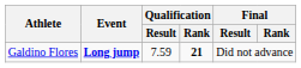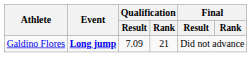 <table class=wikitable style=font-size:90%;text-align:center>
 <tr>
 <th rowspan=2>Athlete</th>
 <th rowspan=2>Event</th>
 <th colspan=2>Qualification</th>
 <th colspan=2>Final</th>
 </tr>
 <tr style=font-size:95%>
 <th>Result</th>
 <th>Rank</th>
 <th>Result</th>
 <th>Rank</th>
 </tr>
 <tr>
 <td align=left><a href='#'>Galdino Flores</a></td>
 <td align=left><strong><a href='#'>Long jump</a></strong></td>
-<td>7.59</td>
-<td><strong>21</strong></td>
+<td>7.09</td>
+<td>21</td>
 <td colspan=2>Did not advance</td>
 </tr>
 </table>
